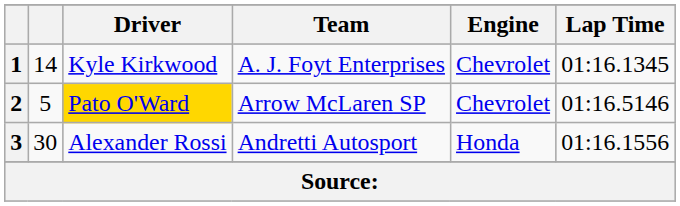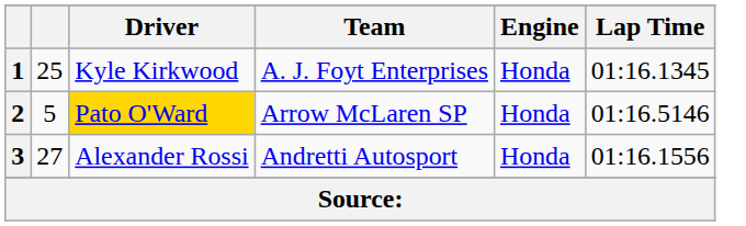 <table class="wikitable" style="font-size:95%;">
 <tr>
 </tr>
 <tr>
 <th></th>
 <th></th>
 <th>Driver</th>
 <th>Team</th>
 <th>Engine</th>
 <th>Lap Time</th>
 </tr>
 <tr>
 <th>1</th>
-<td align="center">14</td>
+<td align="center">25</td>
 <td> <a href='#'>Kyle Kirkwood</a> <strong></strong></td>
 <td><a href='#'>A. J. Foyt Enterprises</a></td>
-<td><a href='#'>Chevrolet</a></td>
+<td><a href='#'>Honda</a></td>
 <td>01:16.1345</td>
 </tr>
 <tr>
 <th>2</th>
 <td align="center">5</td>
 <td style="background: gold;"> <a href='#'>Pato O'Ward</a> <strong></strong></td>
 <td><a href='#'>Arrow McLaren SP</a></td>
-<td><a href='#'>Chevrolet</a></td>
+<td><a href='#'>Honda</a></td>
 <td>01:16.5146</td>
 </tr>
 <tr>
 <th>3</th>
-<td align="center">30</td>
+<td align="center">27</td>
 <td> <a href='#'>Alexander Rossi</a></td>
 <td><a href='#'>Andretti Autosport</a></td>
 <td><a href='#'>Honda</a></td>
 <td>01:16.1556</td>
 </tr>
 <tr>
 </tr>
 <tr class="sortbottom">
 <th colspan="6">Source:</th>
 </tr>
 </table>
